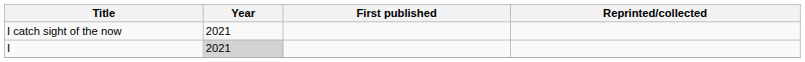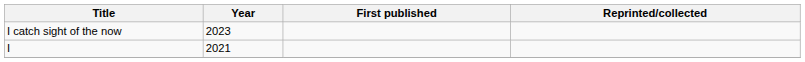 <table class='wikitable sortable' width='90%'>
 <tr>
 <th width=25%>Title</th>
 <th>Year</th>
 <th>First published</th>
 <th>Reprinted/collected</th>
 </tr>
 <tr>
 <td>I catch sight of the now</td>
-<td>2021</td>
+<td>2023</td>
 <td></td>
 <td></td>
 </tr>
 <tr>
 <td>I</td>
-<td style="background: lightgrey;">2021</td>
+<td>2021</td>
 <td></td>
 <td></td>
 </tr>
 <tr>
 </tr>
 </table>
